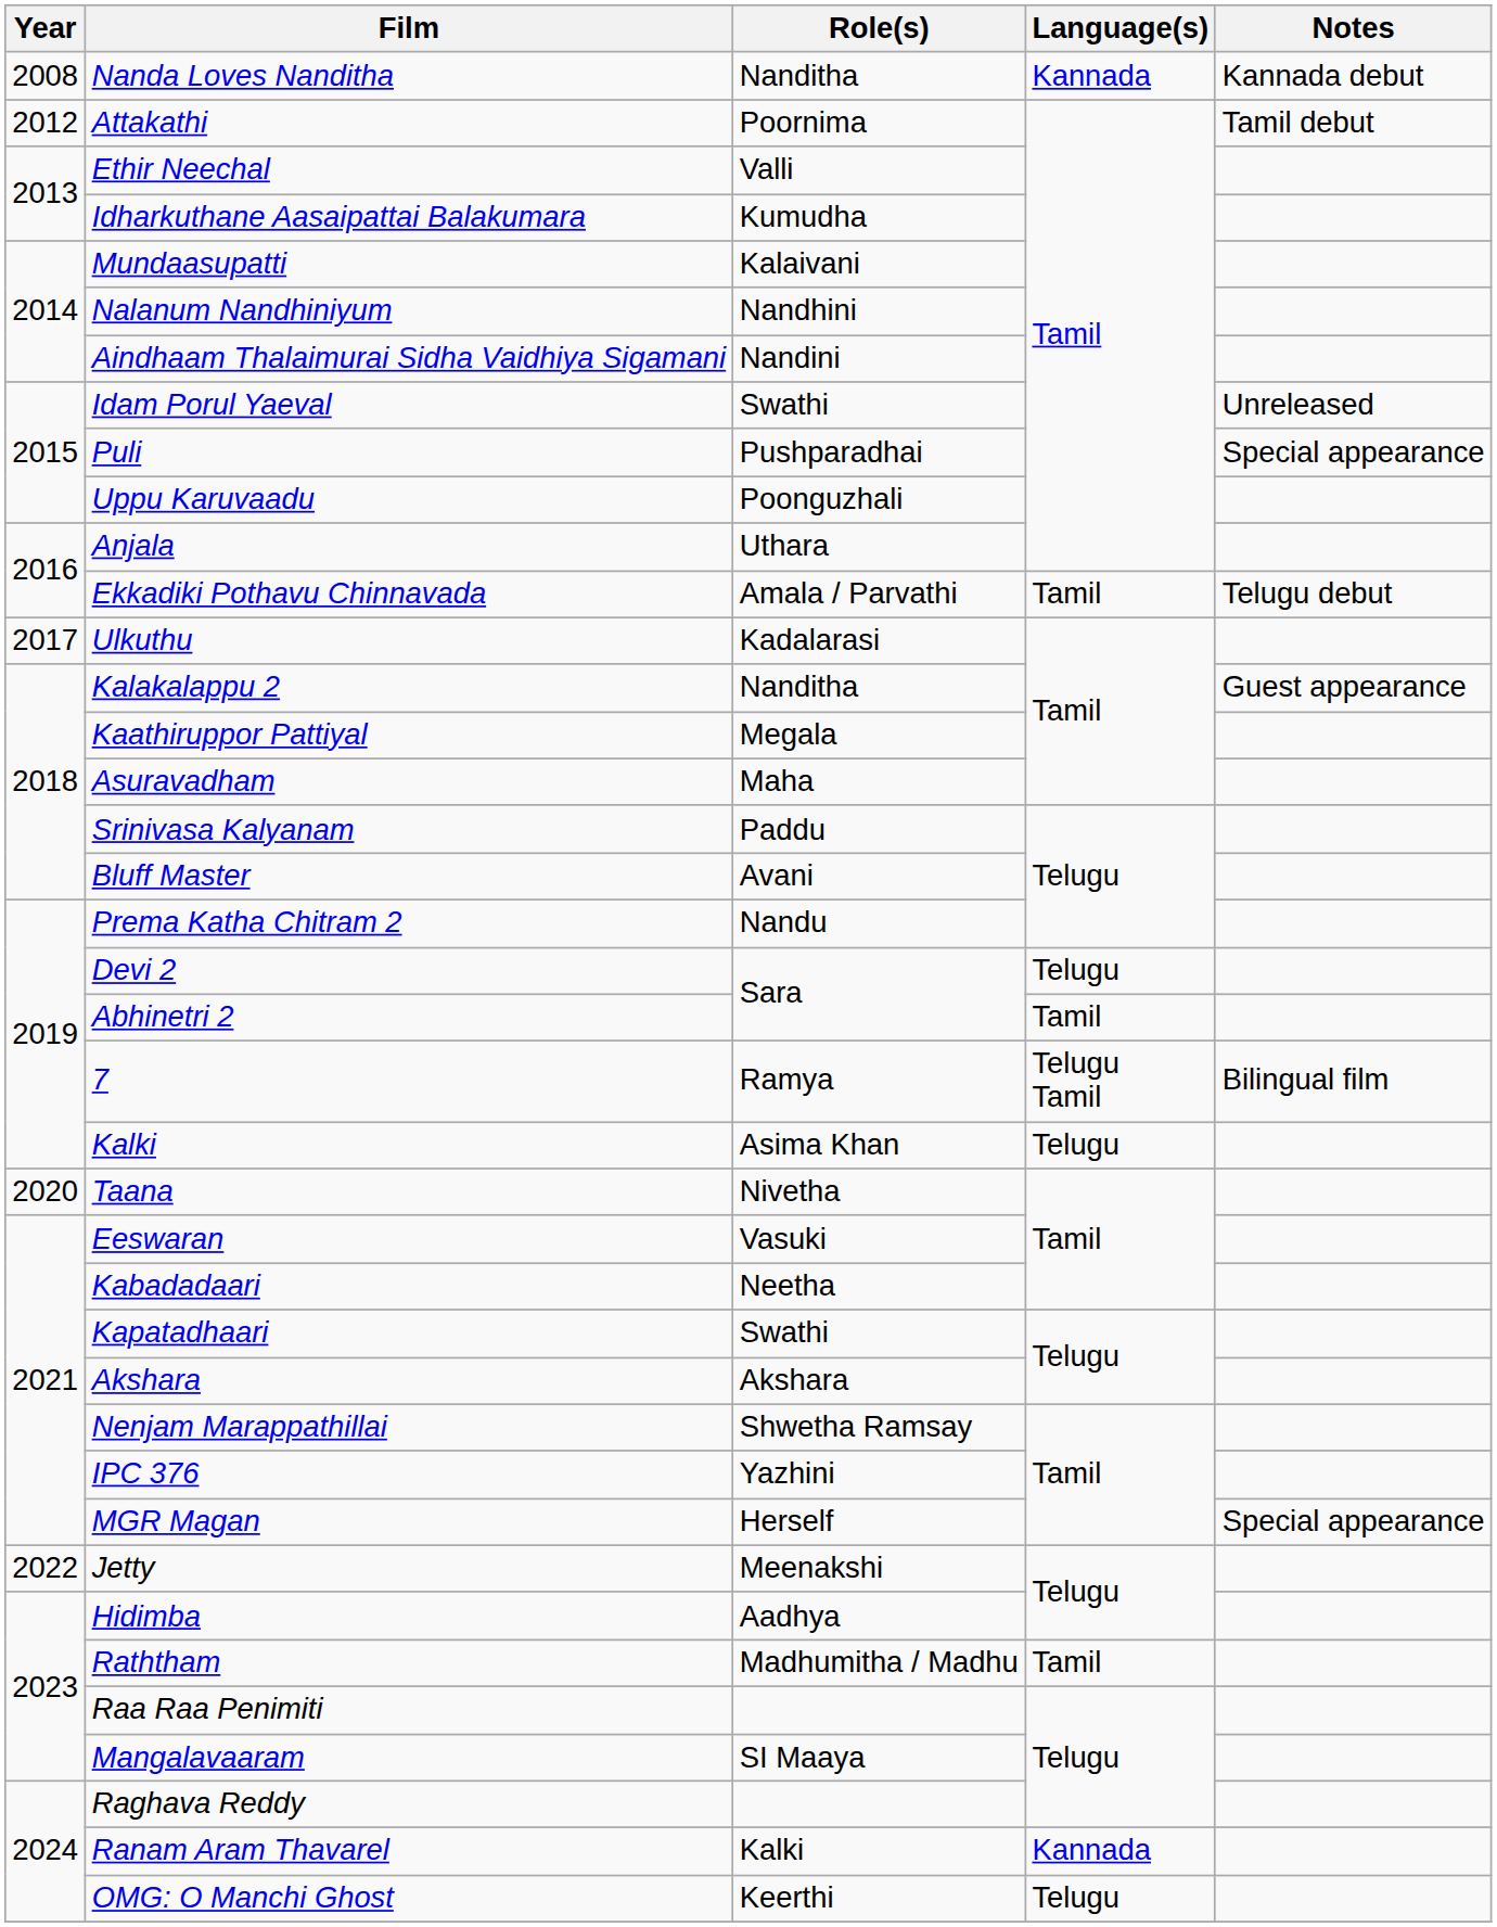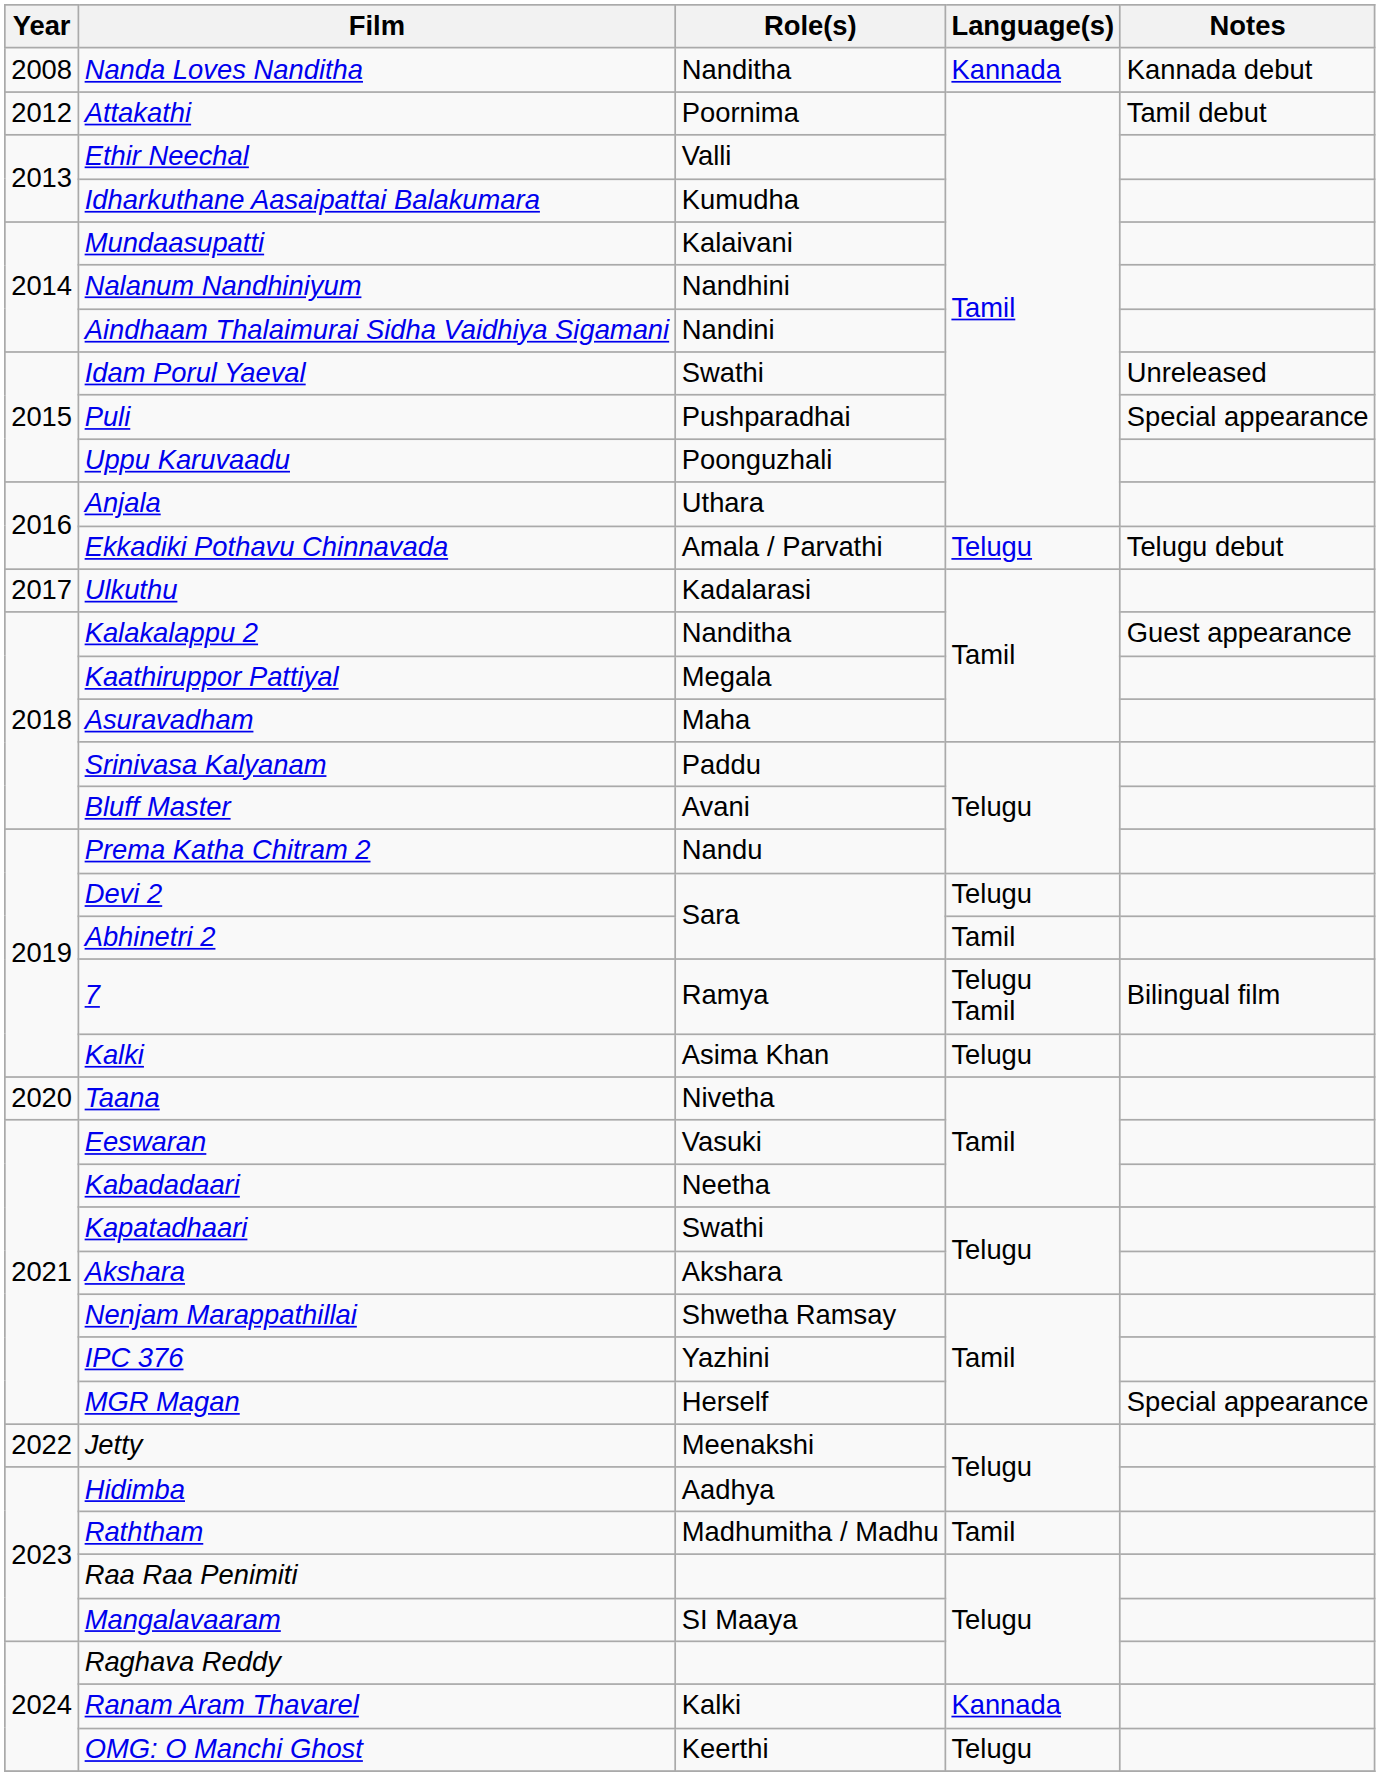 <table class="wikitable sortable">
 <tr>
 <th>Year</th>
 <th>Film</th>
 <th>Role(s)</th>
 <th>Language(s)</th>
 <th>Notes</th>
 </tr>
 <tr>
 <td>2008</td>
 <td><em><a href='#'>Nanda Loves Nanditha</a></em></td>
 <td>Nanditha</td>
 <td><a href='#'>Kannada</a></td>
 <td>Kannada debut</td>
 </tr>
 <tr>
 <td>2012</td>
 <td><em><a href='#'>Attakathi</a></em></td>
 <td>Poornima</td>
 <td rowspan="10"><a href='#'>Tamil</a></td>
 <td>Tamil debut</td>
 </tr>
 <tr>
 <td rowspan = '2'>2013</td>
 <td><em><a href='#'>Ethir Neechal</a></em></td>
 <td>Valli</td>
 <td></td>
 </tr>
 <tr>
 <td><em><a href='#'>Idharkuthane Aasaipattai Balakumara</a></em></td>
 <td>Kumudha</td>
 <td></td>
 </tr>
 <tr>
 <td rowspan = '3'>2014</td>
 <td><em><a href='#'>Mundaasupatti</a></em></td>
 <td>Kalaivani</td>
 <td></td>
 </tr>
 <tr>
 <td><em><a href='#'>Nalanum Nandhiniyum</a></em></td>
 <td>Nandhini</td>
 <td></td>
 </tr>
 <tr>
 <td><em><a href='#'>Aindhaam Thalaimurai Sidha Vaidhiya Sigamani</a></em></td>
 <td>Nandini</td>
 <td></td>
 </tr>
 <tr>
 <td rowspan="3">2015</td>
 <td><em><a href='#'>Idam Porul Yaeval</a></em></td>
 <td>Swathi</td>
 <td>Unreleased</td>
 </tr>
 <tr>
 <td><em><a href='#'>Puli</a></em></td>
 <td>Pushparadhai</td>
 <td>Special appearance</td>
 </tr>
 <tr>
 <td><em><a href='#'>Uppu Karuvaadu</a></em></td>
 <td>Poonguzhali</td>
 <td></td>
 </tr>
 <tr>
 <td rowspan="2">2016</td>
 <td><em><a href='#'>Anjala</a></em></td>
 <td>Uthara</td>
 <td></td>
 </tr>
 <tr>
 <td><em><a href='#'>Ekkadiki Pothavu Chinnavada</a></em></td>
 <td>Amala / Parvathi</td>
-<td>Tamil</td>
+<td><a href='#'>Telugu</a></td>
 <td>Telugu debut</td>
 </tr>
 <tr>
 <td>2017</td>
 <td><em><a href='#'>Ulkuthu</a></em></td>
 <td>Kadalarasi</td>
 <td rowspan="4">Tamil</td>
 <td></td>
 </tr>
 <tr>
 <td rowspan = '5'>2018</td>
 <td><em><a href='#'>Kalakalappu 2</a></em></td>
 <td>Nanditha</td>
 <td>Guest appearance</td>
 </tr>
 <tr>
 <td><em><a href='#'>Kaathiruppor Pattiyal</a></em></td>
 <td>Megala</td>
 <td></td>
 </tr>
 <tr>
 <td><em><a href='#'>Asuravadham</a></em></td>
 <td>Maha</td>
 <td></td>
 </tr>
 <tr>
 <td><em><a href='#'>Srinivasa Kalyanam</a></em></td>
 <td>Paddu</td>
 <td rowspan="3">Telugu</td>
 <td></td>
 </tr>
 <tr>
 <td><em><a href='#'>Bluff Master</a></em></td>
 <td>Avani</td>
 <td></td>
 </tr>
 <tr>
 <td rowspan = '5'>2019</td>
 <td><em><a href='#'>Prema Katha Chitram 2</a></em></td>
 <td>Nandu</td>
 <td></td>
 </tr>
 <tr>
 <td><em><a href='#'>Devi 2</a></em></td>
 <td rowspan="2">Sara</td>
 <td>Telugu</td>
 <td></td>
 </tr>
 <tr>
 <td><em><a href='#'>Abhinetri 2</a></em></td>
 <td>Tamil</td>
 <td></td>
 </tr>
 <tr>
 <td><em><a href='#'>7</a></em></td>
 <td>Ramya</td>
 <td>Telugu<br>Tamil</td>
 <td>Bilingual film</td>
 </tr>
 <tr>
 <td><em><a href='#'>Kalki</a></em></td>
 <td>Asima Khan</td>
 <td>Telugu</td>
 <td></td>
 </tr>
 <tr>
 <td>2020</td>
 <td><em><a href='#'>Taana</a></em></td>
 <td>Nivetha</td>
 <td rowspan="3">Tamil</td>
 <td></td>
 </tr>
 <tr>
 <td rowspan="7">2021</td>
 <td><em><a href='#'>Eeswaran</a></em></td>
 <td>Vasuki</td>
 <td></td>
 </tr>
 <tr>
 <td><em><a href='#'>Kabadadaari</a></em></td>
 <td>Neetha</td>
 <td></td>
 </tr>
 <tr>
 <td><em><a href='#'>Kapatadhaari</a></em></td>
 <td>Swathi</td>
 <td rowspan="2">Telugu</td>
 <td></td>
 </tr>
 <tr>
 <td><em><a href='#'>Akshara</a></em></td>
 <td>Akshara</td>
 <td></td>
 </tr>
 <tr>
 <td><em><a href='#'>Nenjam Marappathillai</a></em></td>
 <td>Shwetha Ramsay</td>
 <td rowspan="3">Tamil</td>
 <td></td>
 </tr>
 <tr>
 <td><em><a href='#'>IPC 376</a></em></td>
 <td>Yazhini</td>
 <td></td>
 </tr>
 <tr>
 <td><em><a href='#'>MGR Magan</a></em></td>
 <td>Herself</td>
 <td>Special appearance</td>
 </tr>
 <tr>
 <td>2022</td>
 <td><em>Jetty</em></td>
 <td>Meenakshi</td>
 <td rowspan="2">Telugu</td>
 <td></td>
 </tr>
 <tr>
 <td rowspan="4">2023</td>
 <td><em><a href='#'>Hidimba</a></em></td>
 <td>Aadhya</td>
 <td></td>
 </tr>
 <tr>
 <td><em><a href='#'>Raththam</a></em></td>
 <td>Madhumitha / Madhu</td>
 <td>Tamil</td>
 <td></td>
 </tr>
 <tr>
 <td><em>Raa Raa Penimiti</em></td>
 <td></td>
 <td rowspan="3">Telugu</td>
 <td></td>
 </tr>
 <tr>
 <td><em><a href='#'>Mangalavaaram</a></em></td>
 <td>SI Maaya</td>
 <td></td>
 </tr>
 <tr>
 <td rowspan="3">2024</td>
 <td><em>Raghava Reddy</em></td>
 <td></td>
 <td></td>
 </tr>
 <tr>
 <td><em><a href='#'>Ranam Aram Thavarel</a></em></td>
 <td>Kalki</td>
 <td><a href='#'>Kannada</a></td>
 <td></td>
 </tr>
 <tr>
 <td><a href='#'><em>OMG: O Manchi Ghost</em></a></td>
 <td>Keerthi</td>
 <td>Telugu</td>
 <td></td>
 </tr>
 <tr>
 </tr>
 </table>
